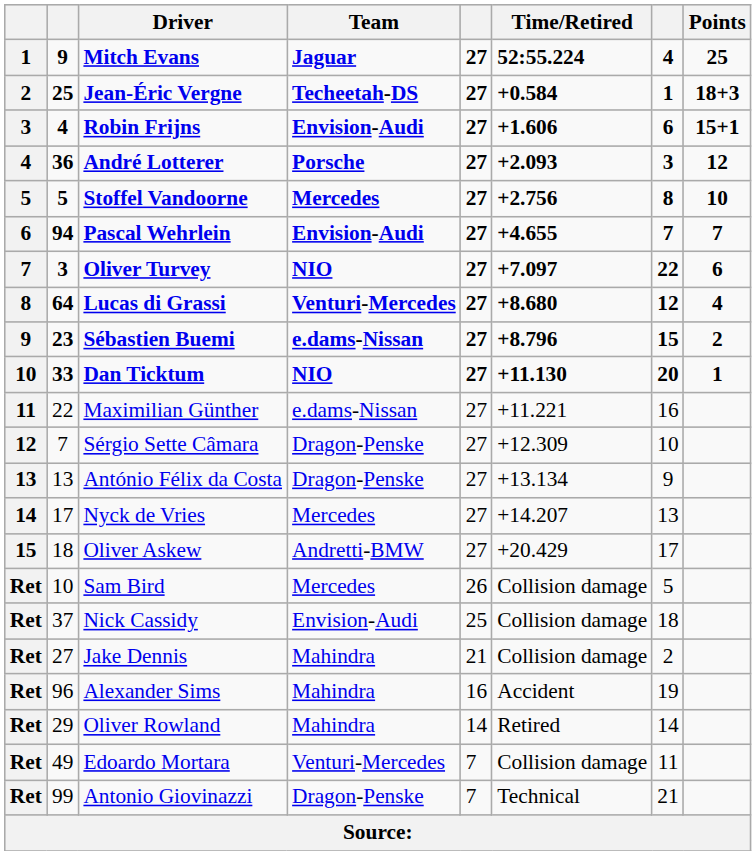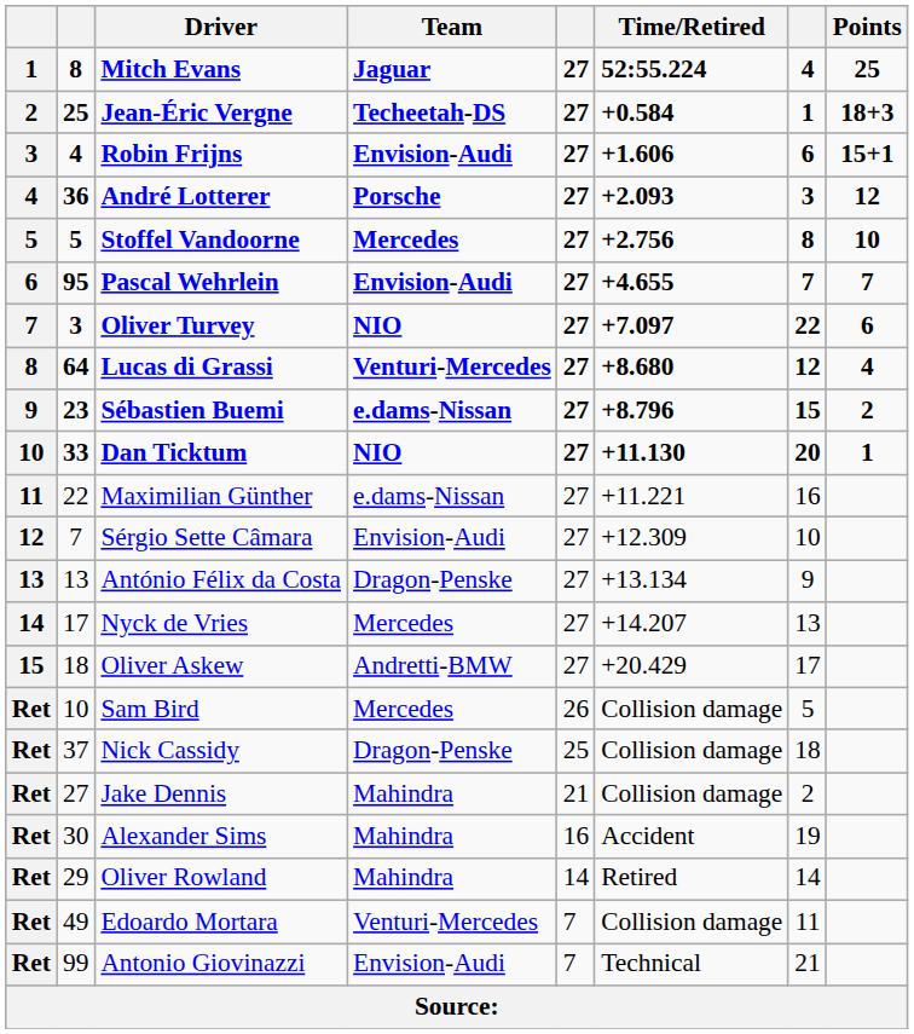 <table class="wikitable sortable" style="font-size: 85%">
 <tr>
 <th scope="col"></th>
 <th scope="col"></th>
 <th scope="col">Driver</th>
 <th scope="col">Team</th>
 <th scope="col"></th>
 <th scope="col" class="unsortable">Time/Retired</th>
 <th scope="col"></th>
 <th scope="col">Points</th>
 </tr>
 <tr>
 <th scope="row">1</th>
-<td align="center"><strong>9</strong></td>
+<td align="center"><strong>8</strong></td>
 <td data-sort-value="EVA"> <strong><a href='#'>Mitch Evans</a></strong></td>
 <td><strong><a href='#'>Jaguar</a></strong></td>
 <td><strong>27</strong></td>
 <td><strong>52:55.224</strong></td>
 <td align="center"><strong>4</strong></td>
 <td align="center"><strong>25</strong></td>
 </tr>
 <tr>
 <th scope="row">2</th>
 <td align="center"><strong>25</strong></td>
 <td data-sort-value="JEV"> <strong><a href='#'>Jean-Éric Vergne</a></strong></td>
 <td><strong><a href='#'>Techeetah</a>-<a href='#'>DS</a></strong></td>
 <td><strong>27</strong></td>
 <td><strong>+0.584</strong></td>
 <td align="center"><strong>1</strong></td>
 <td align="center"><strong>18+3</strong></td>
 </tr>
 <tr>
 <th scope="row">3</th>
 <td align="center"><strong>4</strong></td>
 <td data-sort-value="FRI"> <strong><a href='#'>Robin Frijns</a></strong></td>
 <td><strong><a href='#'>Envision</a>-<a href='#'>Audi</a></strong></td>
 <td><strong>27</strong></td>
 <td><strong>+1.606</strong></td>
 <td align="center"><strong>6</strong></td>
 <td align="center"><strong>15+1</strong></td>
 </tr>
 <tr>
 <th scope="row">4</th>
 <td align="center"><strong>36</strong></td>
 <td data-sort-value="LOT"> <strong><a href='#'>André Lotterer</a></strong></td>
 <td><strong><a href='#'>Porsche</a></strong></td>
 <td><strong>27</strong></td>
 <td><strong>+2.093</strong></td>
 <td align="center"><strong>3</strong></td>
 <td align="center"><strong>12</strong></td>
 </tr>
 <tr>
 <th scope="row">5</th>
 <td align="center"><strong>5</strong></td>
 <td data-sort-value="VAN"> <strong><a href='#'>Stoffel Vandoorne</a></strong></td>
 <td><strong><a href='#'>Mercedes</a></strong></td>
 <td><strong>27</strong></td>
 <td><strong>+2.756</strong></td>
 <td align="center"><strong>8</strong></td>
 <td align="center"><strong>10</strong></td>
 </tr>
 <tr>
 <th scope="row">6</th>
-<td align="center"><strong>94</strong></td>
+<td align="center"><strong>95</strong></td>
 <td data-sort-value="WEH"> <strong><a href='#'>Pascal Wehrlein</a></strong></td>
 <td><strong><a href='#'>Envision</a>-<a href='#'>Audi</a></strong></td>
 <td><strong>27</strong></td>
 <td><strong>+4.655</strong></td>
 <td align="center"><strong>7</strong></td>
 <td align="center"><strong>7</strong></td>
 </tr>
 <tr>
 <th scope="row">7</th>
 <td align="center"><strong>3</strong></td>
 <td data-sort-value="TUR"> <strong><a href='#'>Oliver Turvey</a></strong></td>
 <td><strong><a href='#'>NIO</a></strong></td>
 <td><strong>27</strong></td>
 <td><strong>+7.097</strong></td>
 <td align="center"><strong>22</strong></td>
 <td align="center"><strong>6</strong></td>
 </tr>
 <tr>
 <th scope="row">8</th>
 <td align="center"><strong>64</strong></td>
 <td data-sort-value="DIG"> <strong><a href='#'>Lucas di Grassi</a></strong></td>
 <td><strong><a href='#'>Venturi</a>-<a href='#'>Mercedes</a></strong></td>
 <td><strong>27</strong></td>
 <td><strong>+8.680</strong></td>
 <td align="center"><strong>12</strong></td>
 <td align="center"><strong>4</strong></td>
 </tr>
 <tr>
 <th scope="row">9</th>
 <td align="center"><strong>23</strong></td>
 <td data-sort-value="BUE"> <strong><a href='#'>Sébastien Buemi</a></strong></td>
 <td><strong><a href='#'>e.dams</a>-<a href='#'>Nissan</a></strong></td>
 <td><strong>27</strong></td>
 <td><strong>+8.796</strong></td>
 <td align="center"><strong>15</strong></td>
 <td align="center"><strong>2</strong></td>
 </tr>
 <tr>
 <th scope="row">10</th>
 <td align="center"><strong>33</strong></td>
 <td data-sort-value="TIC"> <strong><a href='#'>Dan Ticktum</a></strong></td>
 <td><strong><a href='#'>NIO</a></strong></td>
 <td><strong>27</strong></td>
 <td><strong>+11.130</strong></td>
 <td align="center"><strong>20</strong></td>
 <td align="center"><strong>1</strong></td>
 </tr>
 <tr>
 <th scope="row">11</th>
 <td align="center">22</td>
 <td data-sort-value="GUE"> <a href='#'>Maximilian Günther</a></td>
 <td><a href='#'>e.dams</a>-<a href='#'>Nissan</a></td>
 <td>27</td>
 <td>+11.221</td>
 <td align="center">16</td>
 <td align="center"></td>
 </tr>
 <tr>
 <th scope="row">12</th>
 <td align="center">7</td>
 <td data-sort-value="SET"> <a href='#'>Sérgio Sette Câmara</a></td>
-<td><a href='#'>Dragon</a>-<a href='#'>Penske</a></td>
+<td><a href='#'>Envision</a>-<a href='#'>Audi</a></td>
 <td>27</td>
 <td>+12.309</td>
 <td align="center">10</td>
 <td align="center"></td>
 </tr>
 <tr>
 <th scope="row">13</th>
 <td align="center">13</td>
 <td data-sort-value="DAC"> <a href='#'>António Félix da Costa</a></td>
 <td><a href='#'>Dragon</a>-<a href='#'>Penske</a></td>
 <td>27</td>
 <td>+13.134</td>
 <td align="center">9</td>
 <td align="center"></td>
 </tr>
 <tr>
 <th scope="row">14</th>
 <td align="center">17</td>
 <td data-sort-value="DEV"> <a href='#'>Nyck de Vries</a></td>
 <td><a href='#'>Mercedes</a></td>
 <td>27</td>
 <td>+14.207</td>
 <td align="center">13</td>
 <td align="center"></td>
 </tr>
 <tr>
 <th scope="row">15</th>
 <td align="center">18</td>
 <td data-sort-value="ASK"> <a href='#'>Oliver Askew</a></td>
 <td><a href='#'>Andretti</a>-<a href='#'>BMW</a></td>
 <td>27</td>
 <td>+20.429</td>
 <td align="center">17</td>
 <td align="center"></td>
 </tr>
 <tr>
 <th scope="row">Ret</th>
 <td align="center">10</td>
 <td data-sort-value="BIR"> <a href='#'>Sam Bird</a></td>
 <td><a href='#'>Mercedes</a></td>
 <td>26</td>
 <td>Collision damage</td>
 <td align="center">5</td>
 <td align="center"></td>
 </tr>
 <tr>
 <th scope="row">Ret</th>
 <td align="center">37</td>
 <td data-sort-value="CAS"> <a href='#'>Nick Cassidy</a></td>
-<td><a href='#'>Envision</a>-<a href='#'>Audi</a></td>
+<td><a href='#'>Dragon</a>-<a href='#'>Penske</a></td>
 <td>25</td>
 <td>Collision damage</td>
 <td align="center">18</td>
 <td align="center"></td>
 </tr>
 <tr>
 <th scope="row">Ret</th>
 <td align="center">27</td>
 <td data-sort-value="DEN"> <a href='#'>Jake Dennis</a></td>
 <td><a href='#'>Mahindra</a></td>
 <td>21</td>
 <td>Collision damage</td>
 <td align="center">2</td>
 <td align="center"></td>
 </tr>
 <tr>
 <th scope="row">Ret</th>
-<td align="center">96</td>
+<td align="center">30</td>
 <td data-sort-value="SIM"> <a href='#'>Alexander Sims</a></td>
 <td><a href='#'>Mahindra</a></td>
 <td>16</td>
 <td>Accident</td>
 <td align="center">19</td>
 <td align="center"></td>
 </tr>
 <tr>
 <th scope="row">Ret</th>
 <td align="center">29</td>
 <td data-sort-value="ROW"> <a href='#'>Oliver Rowland</a></td>
 <td><a href='#'>Mahindra</a></td>
 <td>14</td>
 <td>Retired</td>
 <td align="center">14</td>
 <td align="center"></td>
 </tr>
 <tr>
 <th scope="row">Ret</th>
 <td align="center">49</td>
 <td data-sort-value="MOR"> <a href='#'>Edoardo Mortara</a></td>
 <td><a href='#'>Venturi</a>-<a href='#'>Mercedes</a></td>
 <td>7</td>
 <td>Collision damage</td>
 <td align="center">11</td>
 <td align="center"></td>
 </tr>
 <tr>
 <th scope="row">Ret</th>
 <td align="center">99</td>
 <td data-sort-value="GIO"> <a href='#'>Antonio Giovinazzi</a></td>
-<td><a href='#'>Dragon</a>-<a href='#'>Penske</a></td>
+<td><a href='#'>Envision</a>-<a href='#'>Audi</a></td>
 <td>7</td>
 <td>Technical</td>
 <td align="center">21</td>
 <td align="center"></td>
 </tr>
 <tr>
 <th colspan="8">Source:</th>
 </tr>
 </table>
